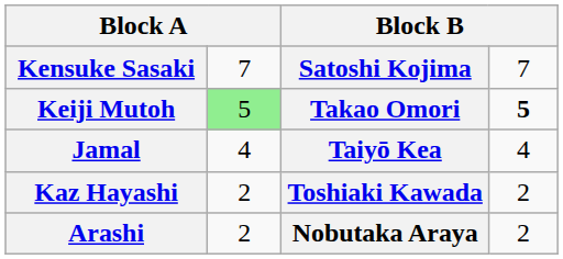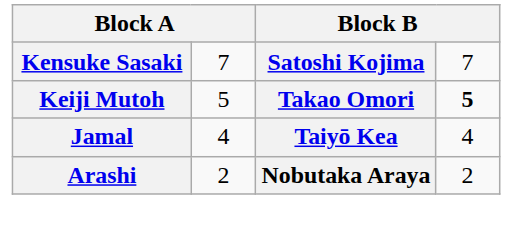 <table class="wikitable" style="margin: 1em auto 1em auto;text-align:center">
 <tr>
 <th colspan="2" style="width:50%">Block A</th>
 <th colspan="2" style="width:50%">Block B</th>
 </tr>
 <tr>
 <th><a href='#'>Kensuke Sasaki</a></th>
 <td style="width:35px">7</td>
 <th><a href='#'>Satoshi Kojima</a></th>
 <td style="width:35px">7</td>
 </tr>
 <tr>
 <th><a href='#'>Keiji Mutoh</a></th>
-<td style="background: lightgreen;">5</td>
+<td>5</td>
 <th><a href='#'>Takao Omori</a></th>
 <td><strong>5</strong></td>
 </tr>
 <tr>
 <th><a href='#'>Jamal</a></th>
 <td>4</td>
 <th><a href='#'>Taiyō Kea</a></th>
 <td>4</td>
 </tr>
 <tr>
-<th><a href='#'>Kaz Hayashi</a></th>
-<td>2</td>
-<th><a href='#'>Toshiaki Kawada</a></th>
-<td>2</td>
-</tr>
-<tr>
 <th><a href='#'>Arashi</a></th>
 <td>2</td>
 <th>Nobutaka Araya</th>
 <td>2</td>
 </tr>
 </table>
